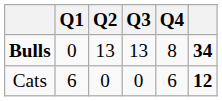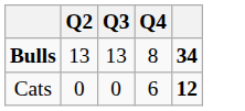 <table class="wikitable" style="text-align: center;">
 <tr>
 <th></th>
-<th>Q1</th>
 <th>Q2</th>
 <th>Q3</th>
 <th>Q4</th>
 <th></th>
 </tr>
 <tr>
 <td><strong>Bulls</strong></td>
-<td>0</td>
 <td>13</td>
 <td>13</td>
 <td>8</td>
 <td><strong>34</strong></td>
 </tr>
 <tr>
 <td>Cats</td>
-<td>6</td>
 <td>0</td>
 <td>0</td>
 <td>6</td>
 <td><strong>12</strong></td>
 </tr>
 </table>
